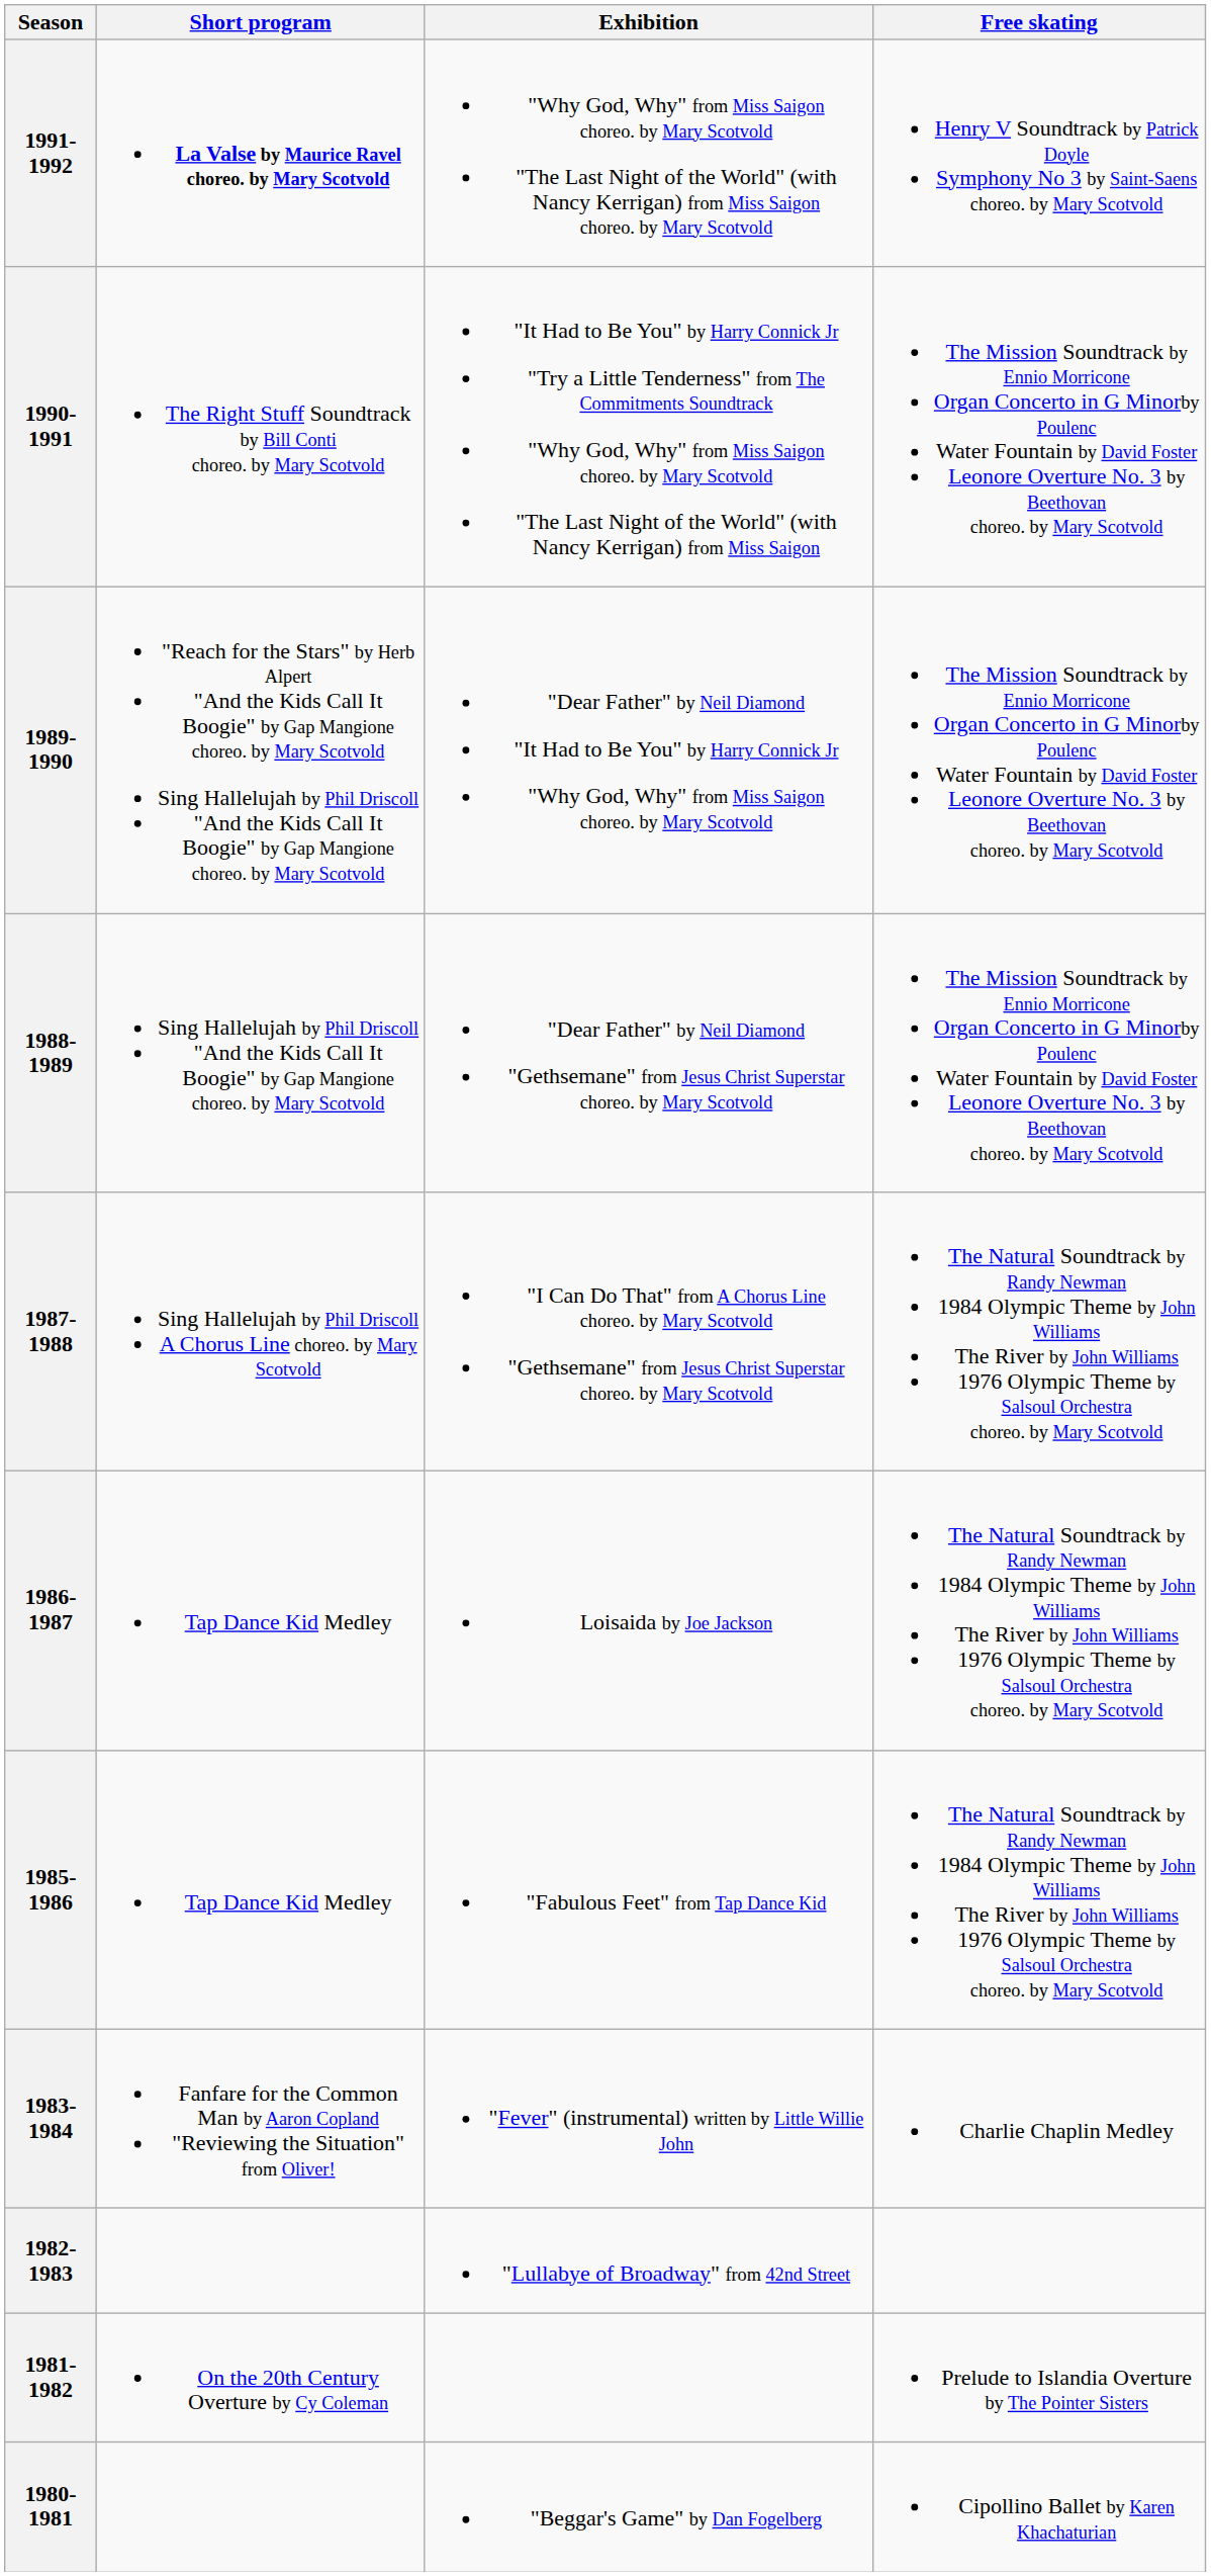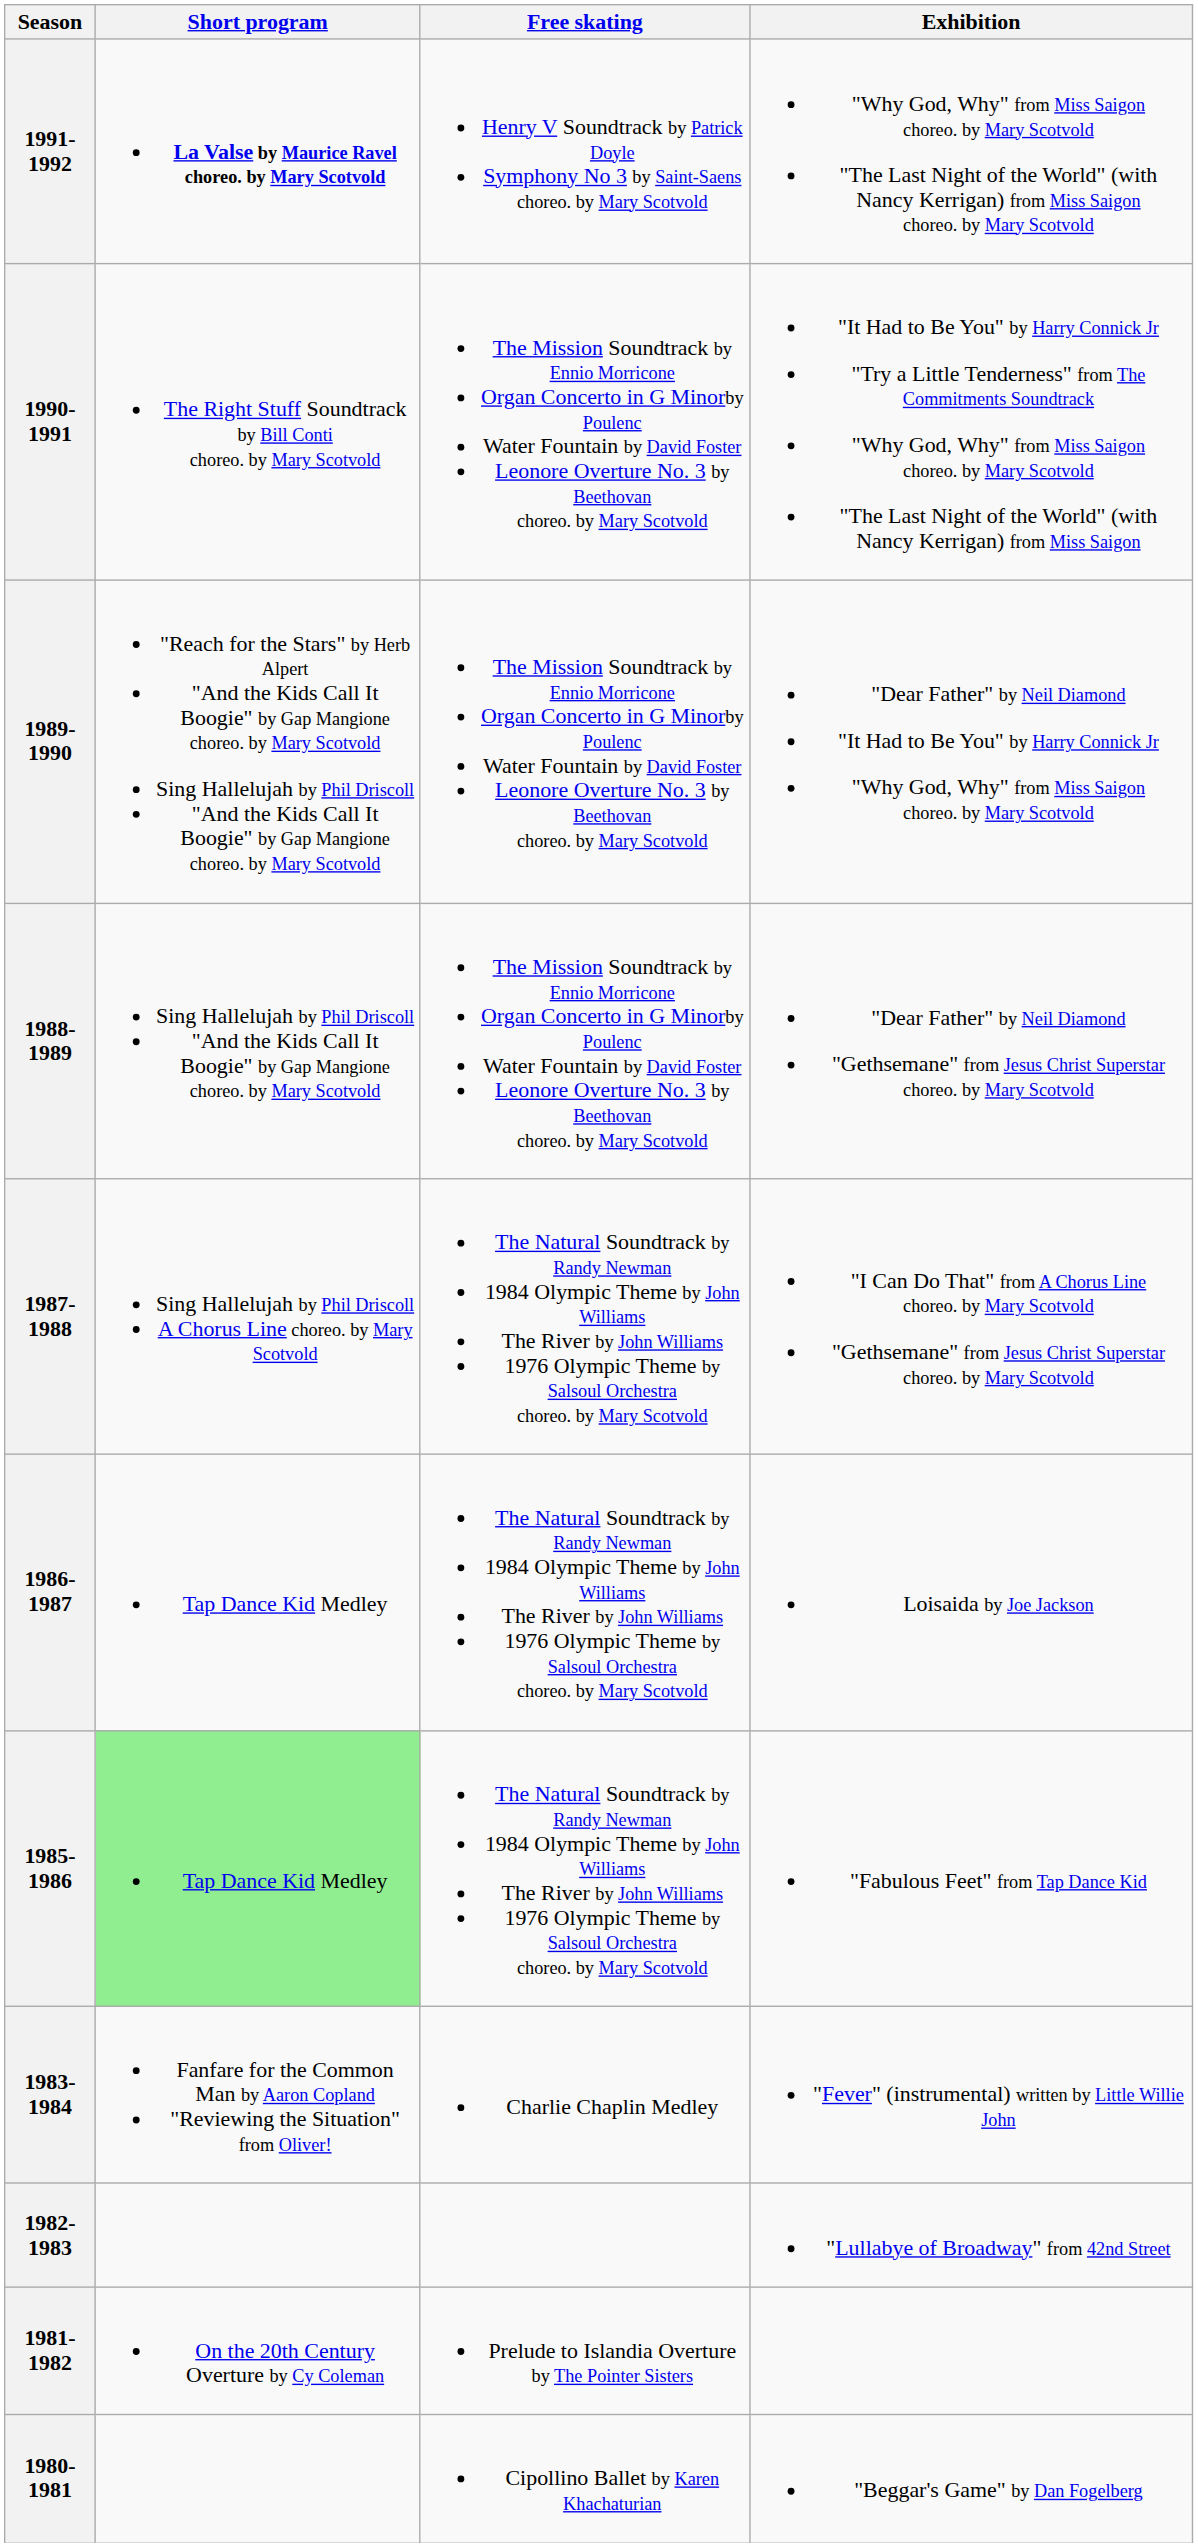 <table class="wikitable" style="text-align:center">
 <tr>
 <th>Season</th>
 <th><a href='#'>Short program</a></th>
+<th><a href='#'>Free skating</a></th>
 <th>Exhibition</th>
-<th><a href='#'>Free skating</a></th>
 </tr>
 <tr>
 <th>1991-1992</th>
 <td><strong><br><ul><li><a href='#'>La Valse</a><small> by <a href='#'>Maurice Ravel</a></small><small> <br>choreo. by <a href='#'>Mary Scotvold</a></small></li></ul></strong></td>
+<td><br><ul><li><a href='#'>Henry V</a> Soundtrack <small> by <a href='#'>Patrick Doyle</a></small></li><li><a href='#'>Symphony No 3</a> <small> by <a href='#'>Saint-Saens</a></small><small> <br>choreo. by <a href='#'>Mary Scotvold</a></small></li></ul></td>
 <td><br><ul><li>"Why God, Why" <small> from <a href='#'>Miss Saigon</a></small> <small> <br>choreo. by <a href='#'>Mary Scotvold</a></small></li></ul><ul><li>"The Last Night of the World" (with Nancy Kerrigan) <small> from <a href='#'>Miss Saigon</a></small> <small> <br>choreo. by <a href='#'>Mary Scotvold</a></small></li></ul></td>
-<td><br><ul><li><a href='#'>Henry V</a> Soundtrack <small> by <a href='#'>Patrick Doyle</a></small></li><li><a href='#'>Symphony No 3</a> <small> by <a href='#'>Saint-Saens</a></small><small> <br>choreo. by <a href='#'>Mary Scotvold</a></small></li></ul></td>
 </tr>
 <tr>
 <th>1990-1991</th>
 <td><br><ul><li><a href='#'>The Right Stuff</a> Soundtrack <small> by <a href='#'>Bill Conti</a></small> <small> <br>choreo. by <a href='#'>Mary Scotvold</a></small></li></ul></td>
+<td><br><ul><li><a href='#'>The Mission</a> Soundtrack <small>by <a href='#'>Ennio Morricone</a></small></li><li><a href='#'>Organ Concerto in G Minor</a><small>by <a href='#'>Poulenc</a></small></li><li>Water Fountain <small>by <a href='#'>David Foster</a></small></li><li><a href='#'>Leonore Overture No. 3</a> <small> by <a href='#'>Beethovan</a></small><small> <br>choreo. by <a href='#'>Mary Scotvold</a></small></li></ul></td>
 <td><br><ul><li>"It Had to Be You" <small>by <a href='#'>Harry Connick Jr</a></small></li></ul><ul><li>"Try a Little Tenderness" <small>from <a href='#'>The Commitments Soundtrack</a></small></li></ul><ul><li>"Why God, Why" <small> from <a href='#'>Miss Saigon</a></small> <small> <br>choreo. by <a href='#'>Mary Scotvold</a></small></li></ul><ul><li>"The Last Night of the World" (with Nancy Kerrigan) <small> from <a href='#'>Miss Saigon</a></small></li></ul></td>
-<td><br><ul><li><a href='#'>The Mission</a> Soundtrack <small>by <a href='#'>Ennio Morricone</a></small></li><li><a href='#'>Organ Concerto in G Minor</a><small>by <a href='#'>Poulenc</a></small></li><li>Water Fountain <small>by <a href='#'>David Foster</a></small></li><li><a href='#'>Leonore Overture No. 3</a> <small> by <a href='#'>Beethovan</a></small><small> <br>choreo. by <a href='#'>Mary Scotvold</a></small></li></ul></td>
 </tr>
 <tr>
 <th>1989-1990</th>
 <td><br><ul><li>"Reach for the Stars" <small>by Herb Alpert</small></li><li>"And the Kids Call It Boogie" <small> by Gap Mangione</small> <small> <br>choreo. by <a href='#'>Mary Scotvold</a></small></li></ul><ul><li>Sing Hallelujah <small>by <a href='#'>Phil Driscoll</a></small></li><li>"And the Kids Call It Boogie" <small> by Gap Mangione</small> <small> <br>choreo. by <a href='#'>Mary Scotvold</a></small></li></ul></td>
+<td><br><ul><li><a href='#'>The Mission</a> Soundtrack <small>by <a href='#'>Ennio Morricone</a></small></li><li><a href='#'>Organ Concerto in G Minor</a><small>by <a href='#'>Poulenc</a></small></li><li>Water Fountain <small>by <a href='#'>David Foster</a></small></li><li><a href='#'>Leonore Overture No. 3</a> <small> by <a href='#'>Beethovan</a></small><small> <br>choreo. by <a href='#'>Mary Scotvold</a></small></li></ul></td>
 <td><br><ul><li>"Dear Father" <small> by <a href='#'>Neil Diamond</a></small></li></ul><ul><li>"It Had to Be You" <small>by <a href='#'>Harry Connick Jr</a></small></li></ul><ul><li>"Why God, Why" <small> from <a href='#'>Miss Saigon</a></small> <small> <br>choreo. by <a href='#'>Mary Scotvold</a></small></li></ul></td>
-<td><br><ul><li><a href='#'>The Mission</a> Soundtrack <small>by <a href='#'>Ennio Morricone</a></small></li><li><a href='#'>Organ Concerto in G Minor</a><small>by <a href='#'>Poulenc</a></small></li><li>Water Fountain <small>by <a href='#'>David Foster</a></small></li><li><a href='#'>Leonore Overture No. 3</a> <small> by <a href='#'>Beethovan</a></small><small> <br>choreo. by <a href='#'>Mary Scotvold</a></small></li></ul></td>
 </tr>
 <tr>
 <th>1988-1989</th>
 <td><br><ul><li>Sing Hallelujah <small>by <a href='#'>Phil Driscoll</a></small></li><li>"And the Kids Call It Boogie" <small> by Gap Mangione</small> <small> <br>choreo. by <a href='#'>Mary Scotvold</a></small></li></ul></td>
+<td><br><ul><li><a href='#'>The Mission</a> Soundtrack <small>by <a href='#'>Ennio Morricone</a></small></li><li><a href='#'>Organ Concerto in G Minor</a><small>by <a href='#'>Poulenc</a></small></li><li>Water Fountain <small>by <a href='#'>David Foster</a></small></li><li><a href='#'>Leonore Overture No. 3</a> <small> by <a href='#'>Beethovan</a></small><small> <br>choreo. by <a href='#'>Mary Scotvold</a></small></li></ul></td>
 <td><br><ul><li>"Dear Father" <small> by <a href='#'>Neil Diamond</a></small></li></ul><ul><li>"Gethsemane" <small> from <a href='#'>Jesus Christ Superstar</a></small> <small> <br>choreo. by <a href='#'>Mary Scotvold</a></small></li></ul></td>
-<td><br><ul><li><a href='#'>The Mission</a> Soundtrack <small>by <a href='#'>Ennio Morricone</a></small></li><li><a href='#'>Organ Concerto in G Minor</a><small>by <a href='#'>Poulenc</a></small></li><li>Water Fountain <small>by <a href='#'>David Foster</a></small></li><li><a href='#'>Leonore Overture No. 3</a> <small> by <a href='#'>Beethovan</a></small><small> <br>choreo. by <a href='#'>Mary Scotvold</a></small></li></ul></td>
 </tr>
 <tr>
 <th>1987-1988</th>
 <td><br><ul><li>Sing Hallelujah <small>by <a href='#'>Phil Driscoll</a></small></li><li><a href='#'>A Chorus Line</a><small> choreo. by <a href='#'>Mary Scotvold</a></small></li></ul></td>
+<td><br><ul><li><a href='#'>The Natural</a> Soundtrack <small>by <a href='#'>Randy Newman</a></small></li><li>1984 Olympic Theme <small>by <a href='#'>John Williams</a></small></li><li>The River <small>by <a href='#'>John Williams</a></small></li><li>1976 Olympic Theme <small> by <a href='#'>Salsoul Orchestra</a></small><small> <br>choreo. by <a href='#'>Mary Scotvold</a></small></li></ul></td>
 <td><br><ul><li>"I Can Do That" <small> from <a href='#'>A Chorus Line</a></small> <small> <br>choreo. by <a href='#'>Mary Scotvold</a></small></li></ul><ul><li>"Gethsemane" <small> from <a href='#'>Jesus Christ Superstar</a></small> <small> <br>choreo. by <a href='#'>Mary Scotvold</a></small></li></ul></td>
-<td><br><ul><li><a href='#'>The Natural</a> Soundtrack <small>by <a href='#'>Randy Newman</a></small></li><li>1984 Olympic Theme <small>by <a href='#'>John Williams</a></small></li><li>The River <small>by <a href='#'>John Williams</a></small></li><li>1976 Olympic Theme <small> by <a href='#'>Salsoul Orchestra</a></small><small> <br>choreo. by <a href='#'>Mary Scotvold</a></small></li></ul></td>
 </tr>
 <tr>
 <th>1986-1987</th>
 <td><br><ul><li><a href='#'>Tap Dance Kid</a> Medley</li></ul></td>
+<td><br><ul><li><a href='#'>The Natural</a> Soundtrack <small>by <a href='#'>Randy Newman</a></small></li><li>1984 Olympic Theme <small>by <a href='#'>John Williams</a></small></li><li>The River <small>by <a href='#'>John Williams</a></small></li><li>1976 Olympic Theme <small> by <a href='#'>Salsoul Orchestra</a></small><small> <br>choreo. by <a href='#'>Mary Scotvold</a></small></li></ul></td>
 <td><br><ul><li>Loisaida <small> by <a href='#'>Joe Jackson</a></small></li></ul></td>
-<td><br><ul><li><a href='#'>The Natural</a> Soundtrack <small>by <a href='#'>Randy Newman</a></small></li><li>1984 Olympic Theme <small>by <a href='#'>John Williams</a></small></li><li>The River <small>by <a href='#'>John Williams</a></small></li><li>1976 Olympic Theme <small> by <a href='#'>Salsoul Orchestra</a></small><small> <br>choreo. by <a href='#'>Mary Scotvold</a></small></li></ul></td>
 </tr>
 <tr>
 <th>1985-1986</th>
-<td><br><ul><li><a href='#'>Tap Dance Kid</a> Medley</li></ul></td>
+<td style="background: lightgreen;"><br><ul><li><a href='#'>Tap Dance Kid</a> Medley</li></ul></td>
+<td><br><ul><li><a href='#'>The Natural</a> Soundtrack <small>by <a href='#'>Randy Newman</a></small></li><li>1984 Olympic Theme <small>by <a href='#'>John Williams</a></small></li><li>The River <small>by <a href='#'>John Williams</a></small></li><li>1976 Olympic Theme <small> by <a href='#'>Salsoul Orchestra</a></small><small> <br>choreo. by <a href='#'>Mary Scotvold</a></small></li></ul></td>
 <td><br><ul><li>"Fabulous Feet" <small> from <a href='#'>Tap Dance Kid</a></small></li></ul></td>
-<td><br><ul><li><a href='#'>The Natural</a> Soundtrack <small>by <a href='#'>Randy Newman</a></small></li><li>1984 Olympic Theme <small>by <a href='#'>John Williams</a></small></li><li>The River <small>by <a href='#'>John Williams</a></small></li><li>1976 Olympic Theme <small> by <a href='#'>Salsoul Orchestra</a></small><small> <br>choreo. by <a href='#'>Mary Scotvold</a></small></li></ul></td>
 </tr>
 <tr>
 <th>1983-1984</th>
 <td><br><ul><li>Fanfare for the Common Man <small>by <a href='#'>Aaron Copland</a></small></li><li>"Reviewing the Situation" <small>from <a href='#'>Oliver!</a></small></li></ul></td>
+<td><br><ul><li>Charlie Chaplin Medley</li></ul></td>
 <td><br><ul><li>"<a href='#'>Fever</a>" (instrumental) <small> written by <a href='#'>Little Willie John</a></small></li></ul></td>
-<td><br><ul><li>Charlie Chaplin Medley</li></ul></td>
 </tr>
 <tr>
 <th>1982-1983</th>
 <td></td>
+<td></td>
 <td><br><ul><li>"<a href='#'>Lullabye of Broadway</a>" <small> from <a href='#'>42nd Street</a></small></li></ul></td>
-<td></td>
 </tr>
 <tr>
 <th>1981-1982</th>
 <td><br><ul><li><a href='#'>On the 20th Century</a> Overture <small> by <a href='#'>Cy Coleman</a></small></li></ul></td>
+<td><br><ul><li>Prelude to Islandia Overture <small> by <a href='#'>The Pointer Sisters</a></small></li></ul></td>
 <td></td>
-<td><br><ul><li>Prelude to Islandia Overture <small> by <a href='#'>The Pointer Sisters</a></small></li></ul></td>
 </tr>
 <tr>
 <th>1980-1981</th>
 <td></td>
+<td><br><ul><li>Cipollino Ballet <small> by <a href='#'>Karen Khachaturian</a></small></li></ul></td>
 <td><br><ul><li>"Beggar's Game" <small> by <a href='#'>Dan Fogelberg</a></small></li></ul></td>
-<td><br><ul><li>Cipollino Ballet <small> by <a href='#'>Karen Khachaturian</a></small></li></ul></td>
 </tr>
 </table>
